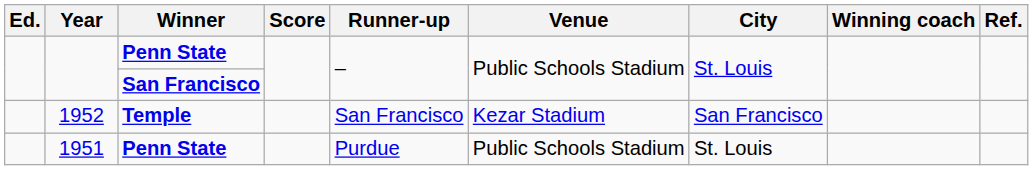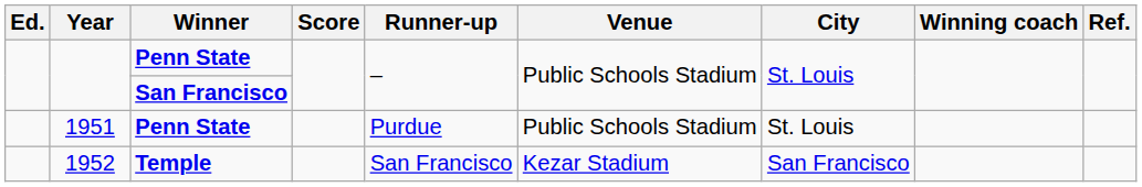 <table class="wikitable" style="text-align: ;" width=" %" border="0">
 <tr>
 <th>Ed.</th>
 <th width=50px>Year</th>
 <th>Winner</th>
 <th>Score</th>
 <th>Runner-up</th>
 <th>Venue</th>
 <th>City</th>
 <th>Winning coach</th>
 <th class="unsortable">Ref.</th>
 </tr>
 <tr>
 <td rowspan=2></td>
 <td rowspan=2></td>
 <td><strong><a href='#'>Penn State</a></strong> </td>
 <td rowspan=2></td>
 <td rowspan=2>– </td>
 <td rowspan=2>Public Schools Stadium</td>
 <td rowspan=2><a href='#'>St. Louis</a></td>
 <td rowspan=2></td>
 <td rowspan=2></td>
 </tr>
 <tr>
 <td><strong><a href='#'>San Francisco</a></strong> </td>
 </tr>
 <tr>
 <td></td>
+<td style="text-align:center;"><a href='#'>1951</a></td>
+<td><strong><a href='#'>Penn State</a></strong> </td>
+<td></td>
+<td><a href='#'>Purdue</a></td>
+<td>Public Schools Stadium</td>
+<td>St. Louis</td>
+<td></td>
+<td></td>
+</tr>
+<tr>
+<td></td>
 <td scope="row" style="text-align:center;"><a href='#'>1952</a></td>
 <td><strong><a href='#'>Temple</a></strong> </td>
 <td></td>
 <td><a href='#'>San Francisco</a></td>
 <td><a href='#'>Kezar Stadium</a></td>
 <td><a href='#'>San Francisco</a></td>
 <td></td>
 <td></td>
 </tr>
-<tr>
-<td></td>
-<td style="text-align:center;"><a href='#'>1951</a></td>
-<td><strong><a href='#'>Penn State</a></strong> </td>
-<td></td>
-<td><a href='#'>Purdue</a></td>
-<td>Public Schools Stadium</td>
-<td>St. Louis</td>
-<td></td>
-<td></td>
-</tr>
 </table>
